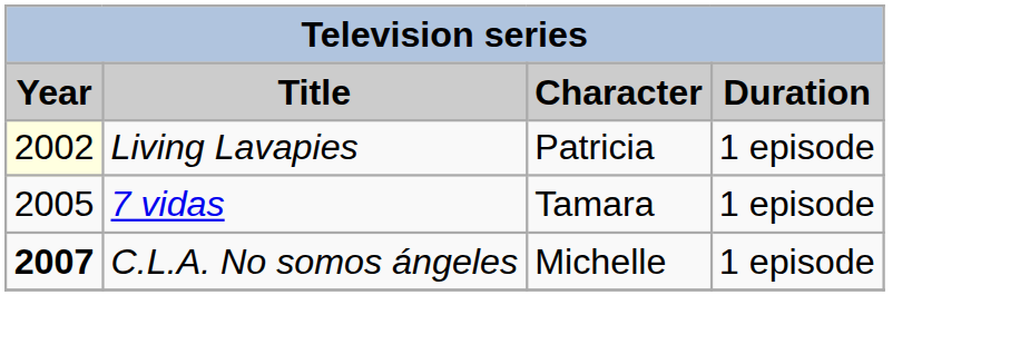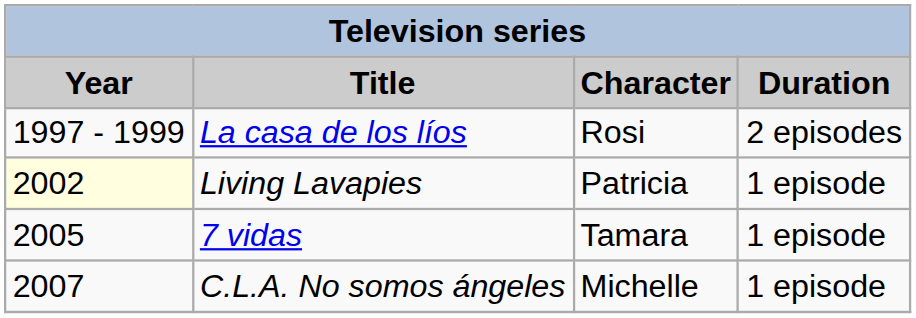 <table class="wikitable" style="font-size: 90%;">
 <tr>
 <th colspan="4" style="background:#B0C4DE;">Television series</th>
 </tr>
 <tr align="center">
 <th style="background: #CCCCCC;">Year</th>
 <th style="background: #CCCCCC;">Title</th>
 <th style="background: #CCCCCC;">Character</th>
 <th style="background: #CCCCCC;">Duration</th>
+</tr>
+<tr>
+<td>1997 - 1999</td>
+<td><em><a href='#'>La casa de los líos</a></em></td>
+<td>Rosi</td>
+<td>2 episodes</td>
 </tr>
 <tr>
 <td style="background: lightyellow;">2002</td>
 <td><em>Living Lavapies</em></td>
 <td>Patricia</td>
 <td>1 episode</td>
 </tr>
 <tr>
 <td>2005</td>
 <td><em><a href='#'>7 vidas</a></em></td>
 <td>Tamara</td>
 <td>1 episode</td>
 </tr>
 <tr>
-<td><strong>2007</strong></td>
+<td>2007</td>
 <td><em>C.L.A. No somos ángeles</em></td>
 <td>Michelle</td>
 <td>1 episode</td>
 </tr>
 <tr>
 </tr>
 </table>
